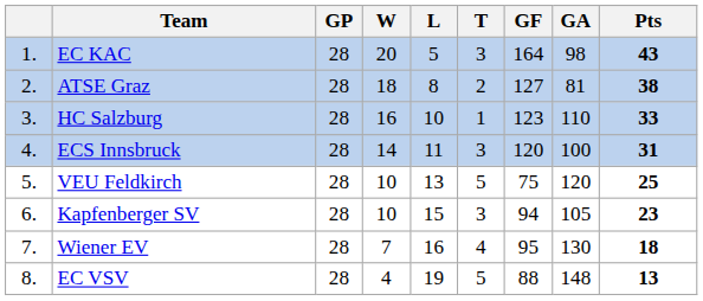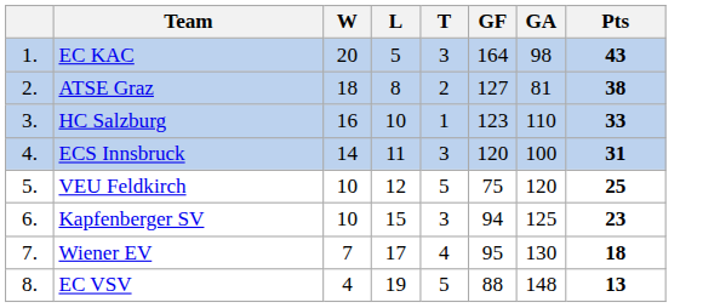 <table class="wikitable">
 <tr>
 <th width="30"></th>
 <th width="200">Team</th>
-<th width="30">GP</th>
 <th width="30">W</th>
 <th width="30">L</th>
 <th width="30">T</th>
 <th width="30">GF</th>
 <th width="30">GA</th>
 <th width="70">Pts</th>
 </tr>
 <tr bgcolor="#BCD2EE" align="center">
 <td>1.</td>
 <td align="left"><a href='#'>EC KAC</a></td>
-<td>28</td>
 <td>20</td>
 <td>5</td>
 <td>3</td>
 <td>164</td>
 <td>98</td>
 <td><strong>43</strong></td>
 </tr>
 <tr bgcolor="#BCD2EE" align="center">
 <td>2.</td>
 <td align="left"><a href='#'>ATSE Graz</a></td>
-<td>28</td>
 <td>18</td>
 <td>8</td>
 <td>2</td>
 <td>127</td>
 <td>81</td>
 <td><strong>38</strong></td>
 </tr>
 <tr bgcolor="#BCD2EE" align="center">
 <td>3.</td>
 <td align="left"><a href='#'>HC Salzburg</a></td>
-<td>28</td>
 <td>16</td>
 <td>10</td>
 <td>1</td>
 <td>123</td>
 <td>110</td>
 <td><strong>33</strong></td>
 </tr>
 <tr bgcolor="#BCD2EE" align="center">
 <td>4.</td>
 <td align="left"><a href='#'>ECS Innsbruck</a></td>
-<td>28</td>
 <td>14</td>
 <td>11</td>
 <td>3</td>
 <td>120</td>
 <td>100</td>
 <td><strong>31</strong></td>
 </tr>
 <tr bgcolor="#FFFFFF" align="center">
 <td>5.</td>
 <td align="left"><a href='#'>VEU Feldkirch</a></td>
-<td>28</td>
 <td>10</td>
-<td>13</td>
+<td>12</td>
 <td>5</td>
 <td>75</td>
 <td>120</td>
 <td><strong>25</strong></td>
 </tr>
 <tr bgcolor="#FFFFFF" align="center">
 <td>6.</td>
 <td align="left"><a href='#'>Kapfenberger SV</a></td>
-<td>28</td>
 <td>10</td>
 <td>15</td>
 <td>3</td>
 <td>94</td>
-<td>105</td>
+<td>125</td>
 <td><strong>23</strong></td>
 </tr>
 <tr bgcolor="#FFFFFF" align="center">
 <td>7.</td>
 <td align="left"><a href='#'>Wiener EV</a></td>
-<td>28</td>
 <td>7</td>
-<td>16</td>
+<td>17</td>
 <td>4</td>
 <td>95</td>
 <td>130</td>
 <td><strong>18</strong></td>
 </tr>
 <tr bgcolor="#FFFFFF" align="center">
 <td>8.</td>
 <td align="left"><a href='#'>EC VSV</a></td>
-<td>28</td>
 <td>4</td>
 <td>19</td>
 <td>5</td>
 <td>88</td>
 <td>148</td>
 <td><strong>13</strong></td>
 </tr>
 </table>
